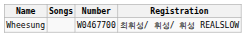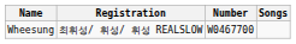 <table class="wikitable" style="text-align:left">
 <tr>
 <th>Name</th>
+<th>Registration</th>
+<th>Number</th>
 <th>Songs</th>
-<th>Number</th>
-<th>Registration</th>
 </tr>
 <tr>
 <td>Wheesung</td>
+<td>최휘성/ 휘성/ 휘성 REALSLOW</td>
+<td>W0467700</td>
 <td></td>
-<td>W0467700</td>
-<td>최휘성/ 휘성/ 휘성 REALSLOW</td>
 </tr>
 </table>
